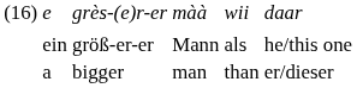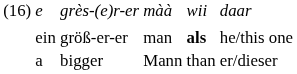 <table>
 <tr>
 <td>(16)</td>
 <td><em>e</em></td>
 <td><em>grès-(e)r-er</em></td>
 <td><em>màà</em></td>
 <td><em>wii</em></td>
 <td><em>daar</em></td>
 </tr>
 <tr>
 <td></td>
 <td></td>
 <td></td>
 <td></td>
 <td></td>
 <td></td>
 </tr>
 <tr>
 <td></td>
 <td>ein</td>
 <td>größ-er-er</td>
-<td>Mann</td>
-<td>als</td>
+<td>man</td>
+<td><strong>als</strong></td>
 <td>he/this one</td>
 </tr>
 <tr>
 <td></td>
 <td>a</td>
 <td>bigger</td>
-<td>man</td>
+<td>Mann</td>
 <td>than</td>
 <td>er/dieser</td>
 </tr>
 </table>
